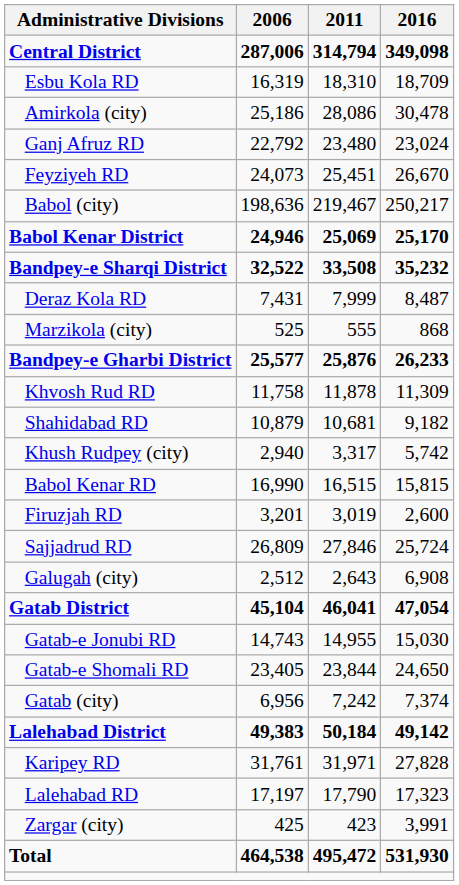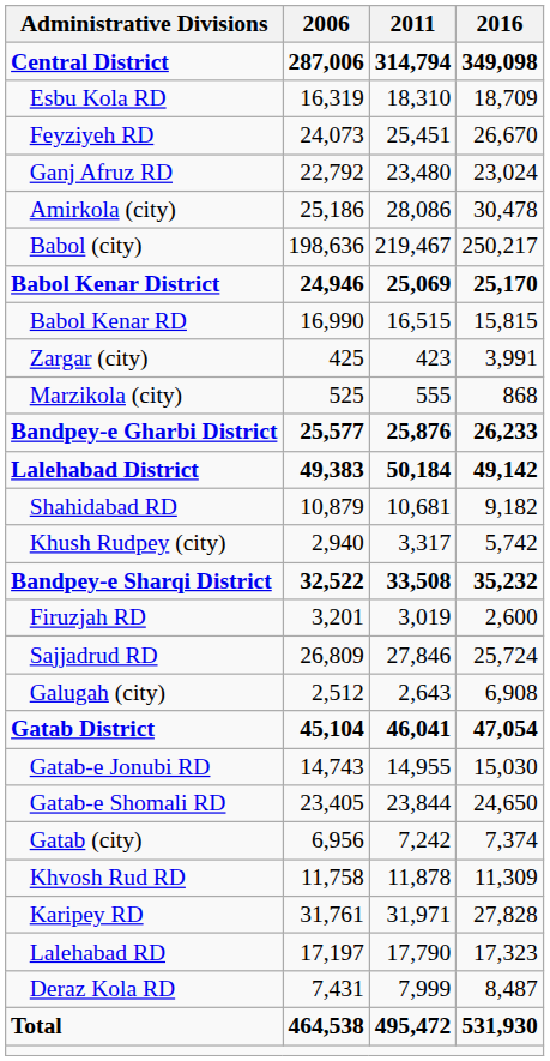 <table class="wikitable">
 <tr>
 <th>Administrative Divisions</th>
 <th>2006</th>
 <th>2011</th>
 <th>2016</th>
 </tr>
 <tr>
 <td><strong><a href='#'>Central District</a></strong></td>
 <td style="text-align: right;"><strong>287,006</strong></td>
 <td style="text-align: right;"><strong>314,794</strong></td>
 <td style="text-align: right;"><strong>349,098</strong></td>
 </tr>
 <tr>
 <td style="padding-left: 1em;"><a href='#'>Esbu Kola RD</a></td>
 <td style="text-align: right;">16,319</td>
 <td style="text-align: right;">18,310</td>
 <td style="text-align: right;">18,709</td>
 </tr>
 <tr>
-<td style="padding-left: 1em;"><a href='#'>Amirkola</a> (city)</td>
-<td style="text-align: right;">25,186</td>
-<td style="text-align: right;">28,086</td>
-<td style="text-align: right;">30,478</td>
+<td style="padding-left: 1em;"><a href='#'>Feyziyeh RD</a></td>
+<td style="text-align: right;">24,073</td>
+<td style="text-align: right;">25,451</td>
+<td style="text-align: right;">26,670</td>
 </tr>
 <tr>
 <td style="padding-left: 1em;"><a href='#'>Ganj Afruz RD</a></td>
 <td style="text-align: right;">22,792</td>
 <td style="text-align: right;">23,480</td>
 <td style="text-align: right;">23,024</td>
 </tr>
 <tr>
-<td style="padding-left: 1em;"><a href='#'>Feyziyeh RD</a></td>
-<td style="text-align: right;">24,073</td>
-<td style="text-align: right;">25,451</td>
-<td style="text-align: right;">26,670</td>
+<td style="padding-left: 1em;"><a href='#'>Amirkola</a> (city)</td>
+<td style="text-align: right;">25,186</td>
+<td style="text-align: right;">28,086</td>
+<td style="text-align: right;">30,478</td>
 </tr>
 <tr>
 <td style="padding-left: 1em;"><a href='#'>Babol</a> (city)</td>
 <td style="text-align: right;">198,636</td>
 <td style="text-align: right;">219,467</td>
 <td style="text-align: right;">250,217</td>
 </tr>
 <tr>
 <td><strong><a href='#'>Babol Kenar District</a></strong></td>
 <td style="text-align: right;"><strong>24,946</strong></td>
 <td style="text-align: right;"><strong>25,069</strong></td>
 <td style="text-align: right;"><strong>25,170</strong></td>
 </tr>
 <tr>
-<td><strong><a href='#'>Bandpey-e Sharqi District</a></strong></td>
-<td style="text-align: right;"><strong>32,522</strong></td>
-<td style="text-align: right;"><strong>33,508</strong></td>
-<td style="text-align: right;"><strong>35,232</strong></td>
+<td style="padding-left: 1em;"><a href='#'>Babol Kenar RD</a></td>
+<td style="text-align: right;">16,990</td>
+<td style="text-align: right;">16,515</td>
+<td style="text-align: right;">15,815</td>
 </tr>
 <tr>
-<td style="padding-left: 1em;"><a href='#'>Deraz Kola RD</a></td>
-<td style="text-align: right;">7,431</td>
-<td style="text-align: right;">7,999</td>
-<td style="text-align: right;">8,487</td>
+<td style="padding-left: 1em;"><a href='#'>Zargar</a> (city)</td>
+<td style="text-align: right;">425</td>
+<td style="text-align: right;">423</td>
+<td style="text-align: right;">3,991</td>
 </tr>
 <tr>
 <td style="padding-left: 1em;"><a href='#'>Marzikola</a> (city)</td>
 <td style="text-align: right;">525</td>
 <td style="text-align: right;">555</td>
 <td style="text-align: right;">868</td>
 </tr>
 <tr>
 <td><strong><a href='#'>Bandpey-e Gharbi District</a></strong></td>
 <td style="text-align: right;"><strong>25,577</strong></td>
 <td style="text-align: right;"><strong>25,876</strong></td>
 <td style="text-align: right;"><strong>26,233</strong></td>
 </tr>
 <tr>
-<td style="padding-left: 1em;"><a href='#'>Khvosh Rud RD</a></td>
-<td style="text-align: right;">11,758</td>
-<td style="text-align: right;">11,878</td>
-<td style="text-align: right;">11,309</td>
+<td><strong><a href='#'>Lalehabad District</a></strong></td>
+<td style="text-align: right;"><strong>49,383</strong></td>
+<td style="text-align: right;"><strong>50,184</strong></td>
+<td style="text-align: right;"><strong>49,142</strong></td>
 </tr>
 <tr>
 <td style="padding-left: 1em;"><a href='#'>Shahidabad RD</a></td>
 <td style="text-align: right;">10,879</td>
 <td style="text-align: right;">10,681</td>
 <td style="text-align: right;">9,182</td>
 </tr>
 <tr>
 <td style="padding-left: 1em;"><a href='#'>Khush Rudpey</a> (city)</td>
 <td style="text-align: right;">2,940</td>
 <td style="text-align: right;">3,317</td>
 <td style="text-align: right;">5,742</td>
 </tr>
 <tr>
-<td style="padding-left: 1em;"><a href='#'>Babol Kenar RD</a></td>
-<td style="text-align: right;">16,990</td>
-<td style="text-align: right;">16,515</td>
-<td style="text-align: right;">15,815</td>
+<td><strong><a href='#'>Bandpey-e Sharqi District</a></strong></td>
+<td style="text-align: right;"><strong>32,522</strong></td>
+<td style="text-align: right;"><strong>33,508</strong></td>
+<td style="text-align: right;"><strong>35,232</strong></td>
 </tr>
 <tr>
 <td style="padding-left: 1em;"><a href='#'>Firuzjah RD</a></td>
 <td style="text-align: right;">3,201</td>
 <td style="text-align: right;">3,019</td>
 <td style="text-align: right;">2,600</td>
 </tr>
 <tr>
 <td style="padding-left: 1em;"><a href='#'>Sajjadrud RD</a></td>
 <td style="text-align: right;">26,809</td>
 <td style="text-align: right;">27,846</td>
 <td style="text-align: right;">25,724</td>
 </tr>
 <tr>
 <td style="padding-left: 1em;"><a href='#'>Galugah</a> (city)</td>
 <td style="text-align: right;">2,512</td>
 <td style="text-align: right;">2,643</td>
 <td style="text-align: right;">6,908</td>
 </tr>
 <tr>
 <td><strong><a href='#'>Gatab District</a></strong></td>
 <td style="text-align: right;"><strong>45,104</strong></td>
 <td style="text-align: right;"><strong>46,041</strong></td>
 <td style="text-align: right;"><strong>47,054</strong></td>
 </tr>
 <tr>
 <td style="padding-left: 1em;"><a href='#'>Gatab-e Jonubi RD</a></td>
 <td style="text-align: right;">14,743</td>
 <td style="text-align: right;">14,955</td>
 <td style="text-align: right;">15,030</td>
 </tr>
 <tr>
 <td style="padding-left: 1em;"><a href='#'>Gatab-e Shomali RD</a></td>
 <td style="text-align: right;">23,405</td>
 <td style="text-align: right;">23,844</td>
 <td style="text-align: right;">24,650</td>
 </tr>
 <tr>
 <td style="padding-left: 1em;"><a href='#'>Gatab</a> (city)</td>
 <td style="text-align: right;">6,956</td>
 <td style="text-align: right;">7,242</td>
 <td style="text-align: right;">7,374</td>
 </tr>
 <tr>
-<td><strong><a href='#'>Lalehabad District</a></strong></td>
-<td style="text-align: right;"><strong>49,383</strong></td>
-<td style="text-align: right;"><strong>50,184</strong></td>
-<td style="text-align: right;"><strong>49,142</strong></td>
+<td style="padding-left: 1em;"><a href='#'>Khvosh Rud RD</a></td>
+<td style="text-align: right;">11,758</td>
+<td style="text-align: right;">11,878</td>
+<td style="text-align: right;">11,309</td>
 </tr>
 <tr>
 <td style="padding-left: 1em;"><a href='#'>Karipey RD</a></td>
 <td style="text-align: right;">31,761</td>
 <td style="text-align: right;">31,971</td>
 <td style="text-align: right;">27,828</td>
 </tr>
 <tr>
 <td style="padding-left: 1em;"><a href='#'>Lalehabad RD</a></td>
 <td style="text-align: right;">17,197</td>
 <td style="text-align: right;">17,790</td>
 <td style="text-align: right;">17,323</td>
 </tr>
 <tr>
-<td style="padding-left: 1em;"><a href='#'>Zargar</a> (city)</td>
-<td style="text-align: right;">425</td>
-<td style="text-align: right;">423</td>
-<td style="text-align: right;">3,991</td>
+<td style="padding-left: 1em;"><a href='#'>Deraz Kola RD</a></td>
+<td style="text-align: right;">7,431</td>
+<td style="text-align: right;">7,999</td>
+<td style="text-align: right;">8,487</td>
 </tr>
 <tr>
 <td><strong>Total</strong></td>
 <td style="text-align: right;"><strong>464,538</strong></td>
 <td style="text-align: right;"><strong>495,472</strong></td>
 <td style="text-align: right;"><strong>531,930</strong></td>
 </tr>
 <tr>
 <td colspan=4></td>
 </tr>
 </table>
